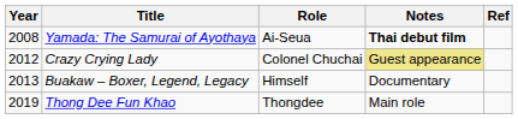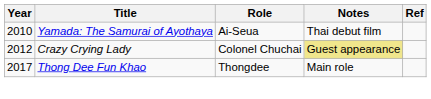 <table class="wikitable">
 <tr>
 <th>Year</th>
 <th>Title</th>
 <th>Role</th>
 <th>Notes</th>
 <th>Ref</th>
 </tr>
 <tr>
-<td>2008</td>
+<td>2010</td>
 <td><em><a href='#'>Yamada: The Samurai of Ayothaya</a></em></td>
 <td>Ai-Seua</td>
-<td><strong>Thai debut film</strong></td>
+<td>Thai debut film</td>
 <td></td>
 </tr>
 <tr>
 <td>2012</td>
 <td><em>Crazy Crying Lady</em></td>
 <td>Colonel Chuchai</td>
 <td style="background: khaki;">Guest appearance</td>
 <td></td>
 </tr>
 <tr>
-<td>2013</td>
-<td><em>Buakaw – Boxer, Legend, Legacy</em></td>
-<td>Himself</td>
-<td>Documentary</td>
-<td></td>
-</tr>
-<tr>
-<td>2019</td>
+<td>2017</td>
 <td><em><a href='#'>Thong Dee Fun Khao</a></em></td>
 <td>Thongdee</td>
 <td>Main role</td>
 <td></td>
 </tr>
 </table>
